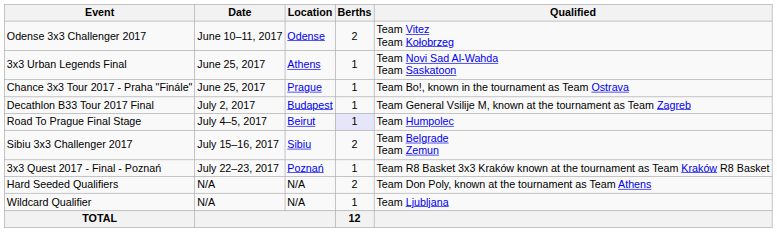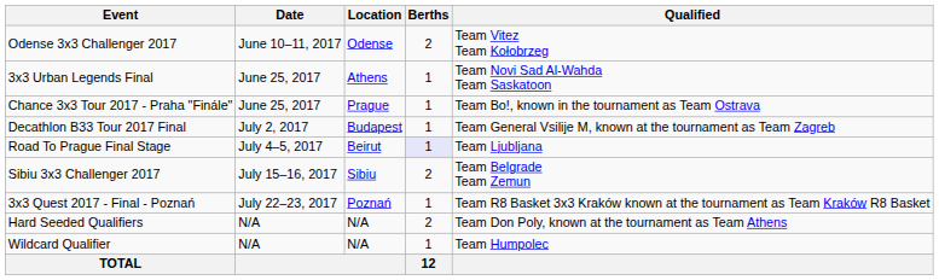 <table class="wikitable">
 <tr>
 <th>Event</th>
 <th>Date</th>
 <th>Location</th>
 <th>Berths</th>
 <th>Qualified</th>
 </tr>
 <tr>
 <td>Odense 3x3 Challenger 2017</td>
 <td>June 10–11, 2017</td>
 <td> <a href='#'>Odense</a></td>
 <td align=center>2</td>
 <td> Team <a href='#'>Vitez</a><br> Team <a href='#'>Kołobrzeg</a></td>
 </tr>
 <tr>
 <td>3x3 Urban Legends Final</td>
 <td>June 25, 2017</td>
 <td> <a href='#'>Athens</a></td>
 <td align=center>1</td>
 <td> Team <a href='#'>Novi Sad Al-Wahda</a><br> Team <a href='#'>Saskatoon</a></td>
 </tr>
 <tr>
 <td>Chance 3x3 Tour 2017 - Praha "Finále"</td>
 <td>June 25, 2017</td>
 <td> <a href='#'>Prague</a></td>
 <td align=center>1</td>
 <td> Team Bo!, known in the tournament as Team <a href='#'>Ostrava</a></td>
 </tr>
 <tr>
 <td>Decathlon B33 Tour 2017 Final</td>
 <td>July 2, 2017</td>
 <td> <a href='#'>Budapest</a></td>
 <td align=center>1</td>
 <td> Team General Vsilije M, known at the tournament as Team <a href='#'>Zagreb</a></td>
 </tr>
 <tr>
 <td>Road To Prague Final Stage</td>
 <td>July 4–5, 2017</td>
 <td> <a href='#'>Beirut</a></td>
 <td align=center style="background: lavender;">1</td>
-<td> Team <a href='#'>Humpolec</a></td>
+<td> Team <a href='#'>Ljubljana</a></td>
 </tr>
 <tr>
 <td>Sibiu 3x3 Challenger 2017</td>
 <td>July 15–16, 2017</td>
 <td> <a href='#'>Sibiu</a></td>
 <td align=center>2</td>
 <td> Team <a href='#'>Belgrade</a><br> Team <a href='#'>Zemun</a></td>
 </tr>
 <tr>
 <td>3x3 Quest 2017 - Final - Poznań</td>
 <td>July 22–23, 2017</td>
 <td> <a href='#'>Poznań</a></td>
 <td align=center>1</td>
 <td> Team R8 Basket 3x3 Kraków known at the tournament as Team <a href='#'>Kraków</a> R8 Basket</td>
 </tr>
 <tr>
 <td>Hard Seeded Qualifiers</td>
 <td>N/A</td>
 <td>N/A</td>
 <td align=center>2</td>
 <td> Team Don Poly, known at the tournament as Team <a href='#'>Athens</a></td>
 </tr>
 <tr>
 <td>Wildcard Qualifier</td>
 <td>N/A</td>
 <td>N/A</td>
 <td align=center>1</td>
-<td> Team <a href='#'>Ljubljana</a></td>
+<td> Team <a href='#'>Humpolec</a></td>
 </tr>
 <tr>
 <th>TOTAL</th>
 <th colspan="2"></th>
 <th>12</th>
 <th></th>
 </tr>
 </table>
